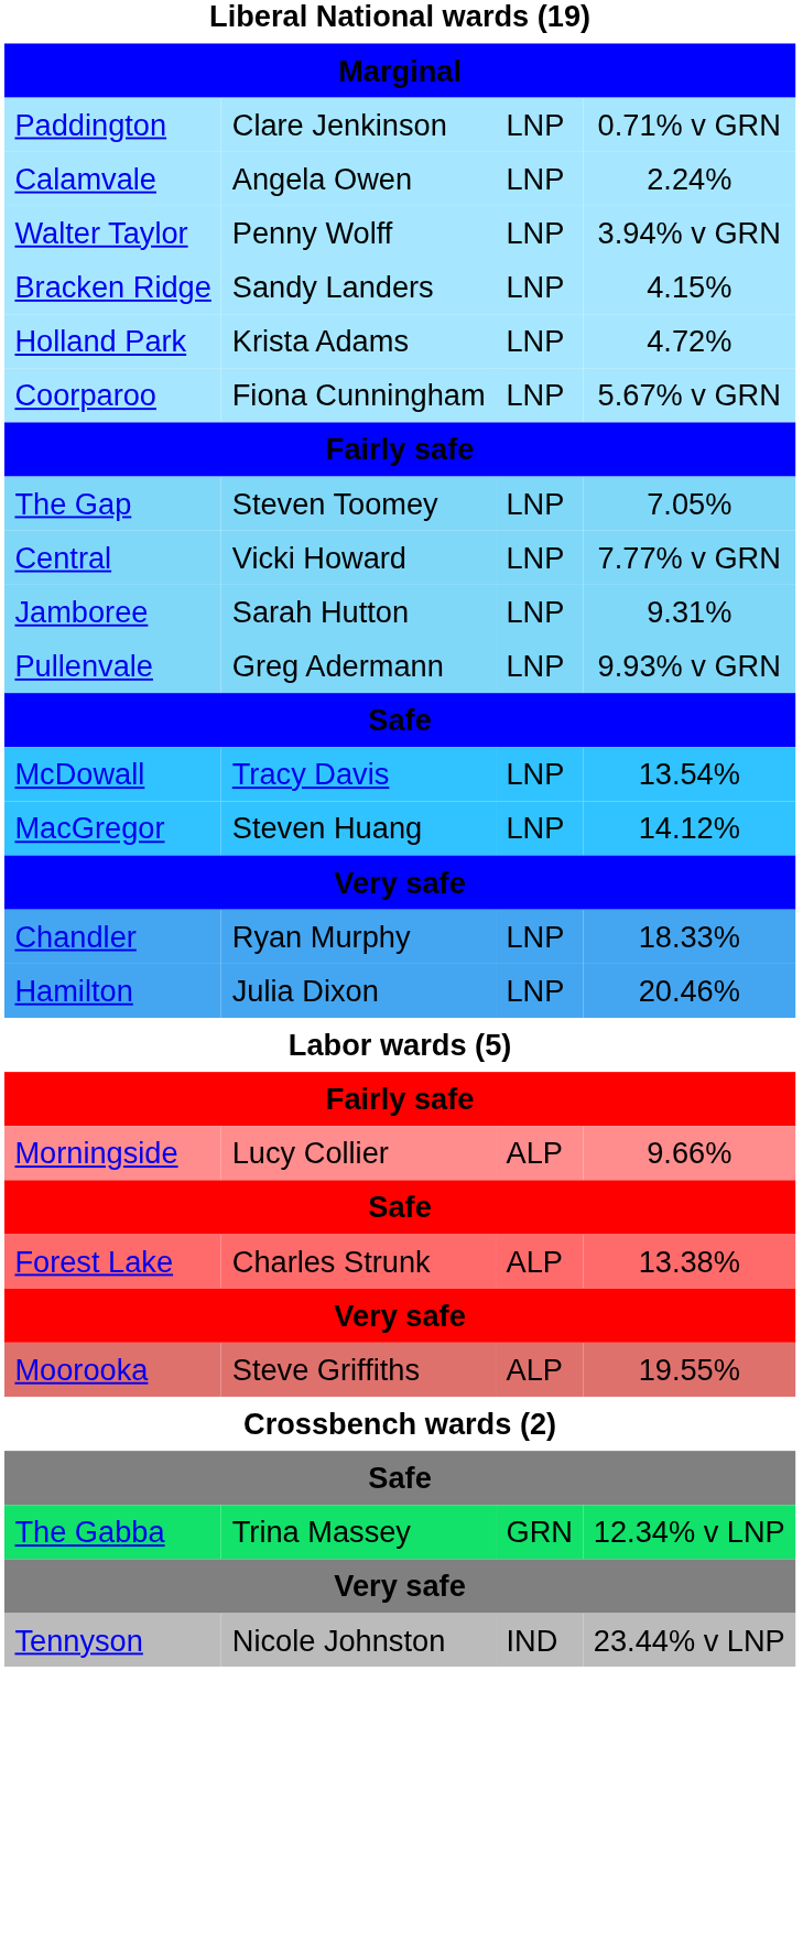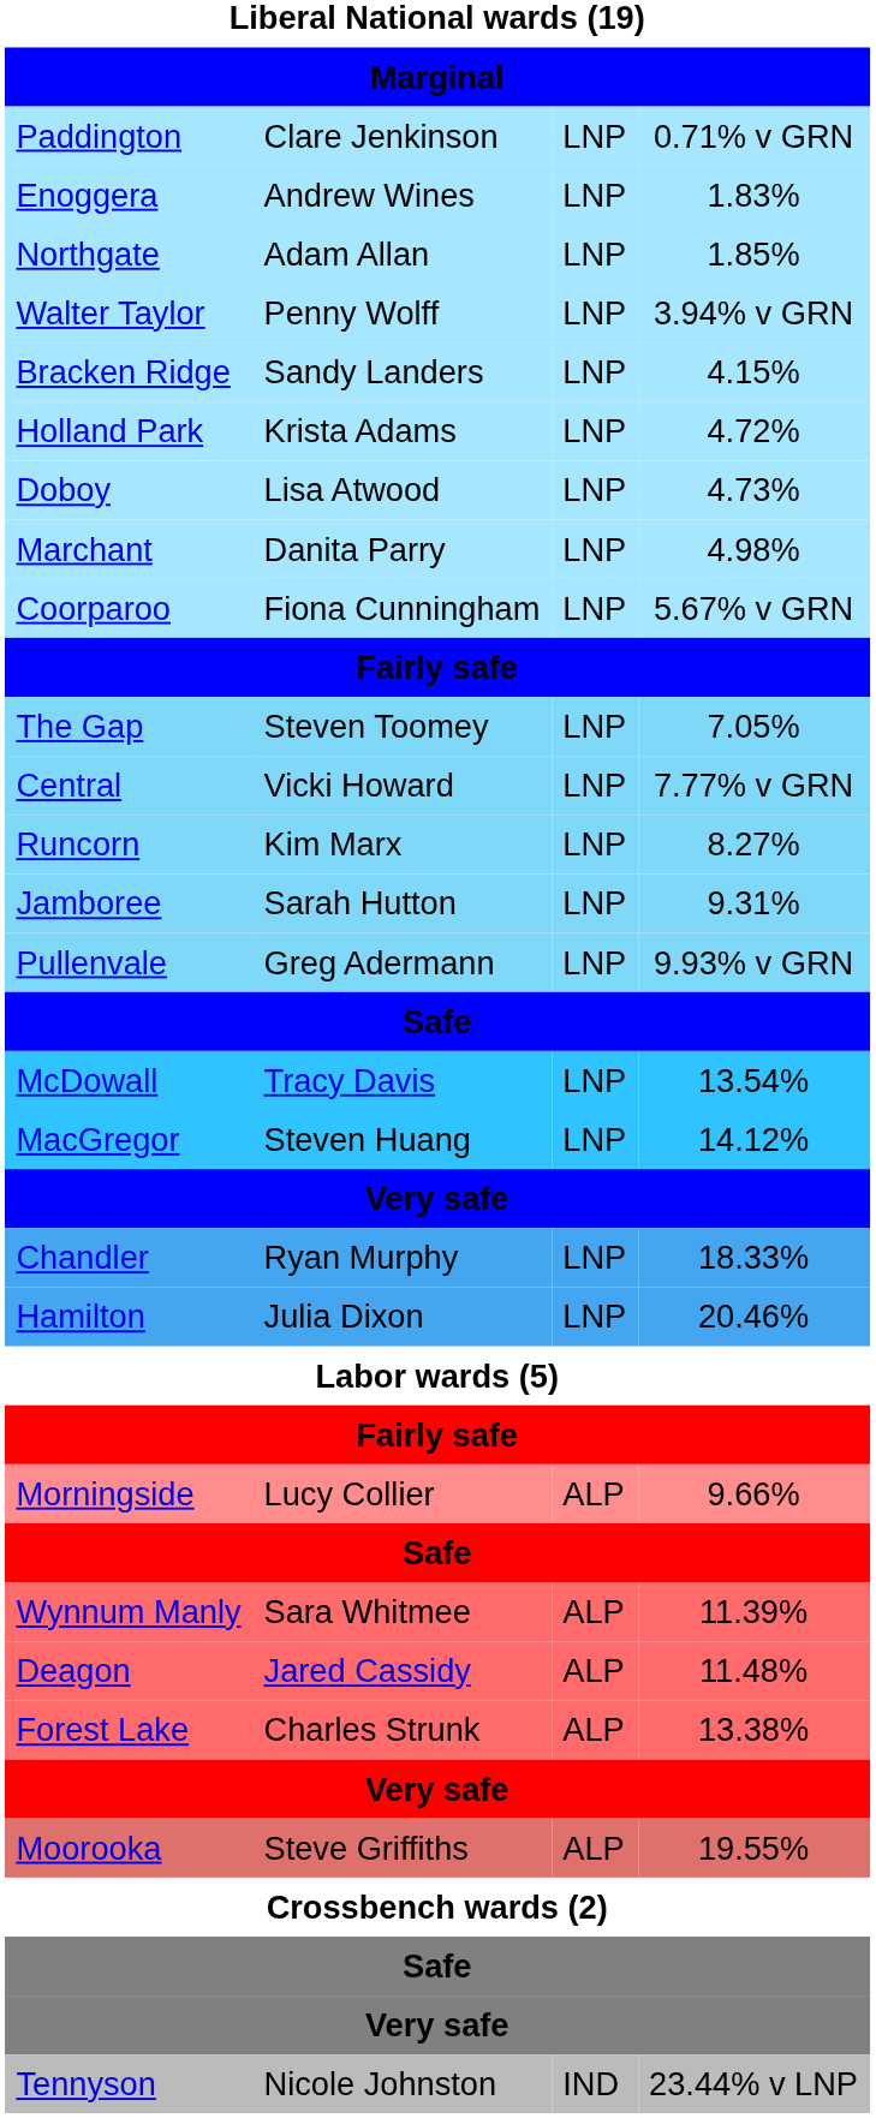 <table class="toccolours" cellpadding="5" cellspacing="0" style="float:left; margin-right:.5em; margin-top:.4em; font-size:90%;">
 <tr>
 <td colspan="4" style="text-align:center;"><strong>Liberal National wards (19)</strong></td>
 </tr>
 <tr>
 <td colspan="4"  style="text-align:center; background:blue;"><span><strong>Marginal</strong></span></td>
 </tr>
 <tr>
 <td style="text-align:left; background:#a6e7ff;"><a href='#'>Paddington</a></td>
 <td style="text-align:left; background:#a6e7ff;">Clare Jenkinson</td>
 <td style="text-align:left; background:#a6e7ff;">LNP</td>
 <td style="text-align:center; background:#a6e7ff;">0.71% v GRN</td>
 </tr>
 <tr>
-<td style="text-align:left; background:#a6e7ff;"><a href='#'>Calamvale</a></td>
-<td style="text-align:left; background:#a6e7ff;">Angela Owen</td>
+<td style="text-align:left; background:#a6e7ff;"><a href='#'>Enoggera</a></td>
+<td style="text-align:left; background:#a6e7ff;">Andrew Wines</td>
 <td style="text-align:left; background:#a6e7ff;">LNP</td>
-<td style="text-align:center; background:#a6e7ff;">2.24%</td>
+<td style="text-align:center; background:#a6e7ff;">1.83%</td>
+</tr>
+<tr>
+<td style="text-align:left; background:#a6e7ff;"><a href='#'>Northgate</a></td>
+<td style="text-align:left; background:#a6e7ff;">Adam Allan</td>
+<td style="text-align:left; background:#a6e7ff;">LNP</td>
+<td style="text-align:center; background:#a6e7ff;">1.85%</td>
 </tr>
 <tr>
 <td style="text-align:left; background:#a6e7ff;"><a href='#'>Walter Taylor</a></td>
 <td style="text-align:left; background:#a6e7ff;">Penny Wolff</td>
 <td style="text-align:left; background:#a6e7ff;">LNP</td>
 <td style="text-align:center; background:#a6e7ff;">3.94% v GRN</td>
 </tr>
 <tr>
 <td style="text-align:left; background:#a6e7ff;"><a href='#'>Bracken Ridge</a></td>
 <td style="text-align:left; background:#a6e7ff;">Sandy Landers</td>
 <td style="text-align:left; background:#a6e7ff;">LNP</td>
 <td style="text-align:center; background:#a6e7ff;">4.15%</td>
 </tr>
 <tr>
 <td style="text-align:left; background:#a6e7ff;"><a href='#'>Holland Park</a></td>
 <td style="text-align:left; background:#a6e7ff;">Krista Adams</td>
 <td style="text-align:left; background:#a6e7ff;">LNP</td>
 <td style="text-align:center; background:#a6e7ff;">4.72%</td>
+</tr>
+<tr>
+<td style="text-align:left; background:#a6e7ff;"><a href='#'>Doboy</a></td>
+<td style="text-align:left; background:#a6e7ff;">Lisa Atwood</td>
+<td style="text-align:left; background:#a6e7ff;">LNP</td>
+<td style="text-align:center; background:#a6e7ff;">4.73%</td>
+</tr>
+<tr>
+<td style="text-align:left; background:#a6e7ff;"><a href='#'>Marchant</a></td>
+<td style="text-align:left; background:#a6e7ff;">Danita Parry</td>
+<td style="text-align:left; background:#a6e7ff;">LNP</td>
+<td style="text-align:center; background:#a6e7ff;">4.98%</td>
 </tr>
 <tr>
 <td style="text-align:left; background:#a6e7ff;"><a href='#'>Coorparoo</a></td>
 <td style="text-align:left; background:#a6e7ff;">Fiona Cunningham</td>
 <td style="text-align:left; background:#a6e7ff;">LNP</td>
 <td style="text-align:center; background:#a6e7ff;">5.67% v GRN</td>
 </tr>
 <tr>
 <td colspan="4"  style="text-align:center; background:blue;"><span><strong>Fairly safe</strong></span></td>
 </tr>
 <tr>
 <td style="text-align:left; background:#80d8f9;"><a href='#'>The Gap</a></td>
 <td style="text-align:left; background:#80d8f9;">Steven Toomey</td>
 <td style="text-align:left; background:#80d8f9;">LNP</td>
 <td style="text-align:center; background:#80d8f9;">7.05%</td>
 </tr>
 <tr>
 <td style="text-align:left; background:#80d8f9;"><a href='#'>Central</a></td>
 <td style="text-align:left; background:#80d8f9;">Vicki Howard</td>
 <td style="text-align:left; background:#80d8f9;">LNP</td>
 <td style="text-align:center; background:#80d8f9;">7.77% v GRN</td>
+</tr>
+<tr>
+<td style="text-align:left; background:#80d8f9;"><a href='#'>Runcorn</a></td>
+<td style="text-align:left; background:#80d8f9;">Kim Marx</td>
+<td style="text-align:left; background:#80d8f9;">LNP</td>
+<td style="text-align:center; background:#80d8f9;">8.27%</td>
 </tr>
 <tr>
 <td style="text-align:left; background:#80d8f9;"><a href='#'>Jamboree</a></td>
 <td style="text-align:left; background:#80d8f9;">Sarah Hutton</td>
 <td style="text-align:left; background:#80d8f9;">LNP</td>
 <td style="text-align:center; background:#80d8f9;">9.31%</td>
 </tr>
 <tr>
 <td style="text-align:left; background:#80d8f9;"><a href='#'>Pullenvale</a></td>
 <td style="text-align:left; background:#80d8f9;">Greg Adermann</td>
 <td style="text-align:left; background:#80d8f9;">LNP</td>
 <td style="text-align:center; background:#80d8f9;">9.93% v GRN</td>
 </tr>
 <tr>
 <td colspan="4"  style="text-align:center; background:blue;"><span><strong>Safe</strong></span></td>
 </tr>
 <tr>
 <td style="text-align:left; background:#31c3ff;"><a href='#'>McDowall</a></td>
 <td style="text-align:left; background:#31c3ff;"><a href='#'>Tracy Davis</a></td>
 <td style="text-align:left; background:#31c3ff;">LNP</td>
 <td style="text-align:center; background:#31c3ff;">13.54%</td>
 </tr>
 <tr>
 <td style="text-align:left; background:#31c3ff;"><a href='#'>MacGregor</a></td>
 <td style="text-align:left; background:#31c3ff;">Steven Huang</td>
 <td style="text-align:left; background:#31c3ff;">LNP</td>
 <td style="text-align:center; background:#31c3ff;">14.12%</td>
 </tr>
 <tr>
 <td colspan="4"  style="text-align:center; background:blue;"><span><strong>Very safe</strong></span></td>
 </tr>
 <tr>
 <td style="text-align:left; background:#44a6f1;"><a href='#'>Chandler</a></td>
 <td style="text-align:left; background:#44a6f1;">Ryan Murphy</td>
 <td style="text-align:left; background:#44a6f1;">LNP</td>
 <td style="text-align:center; background:#44a6f1;">18.33%</td>
 </tr>
 <tr>
 <td style="text-align:left; background:#44a6f1;"><a href='#'>Hamilton</a></td>
 <td style="text-align:left; background:#44a6f1;">Julia Dixon</td>
 <td style="text-align:left; background:#44a6f1;">LNP</td>
 <td style="text-align:center; background:#44a6f1;">20.46%</td>
 </tr>
 <tr>
 <td colspan="4" style="text-align:center;"><strong>Labor wards (5)</strong></td>
 </tr>
 <tr>
 <td colspan="4"  style="text-align:center; background:red;"><span><strong>Fairly safe</strong></span></td>
 </tr>
 <tr>
 <td style="text-align:left; background:#ff8d8d;"><a href='#'>Morningside</a></td>
 <td style="text-align:left; background:#ff8d8d;">Lucy Collier</td>
 <td style="text-align:left; background:#ff8d8d;">ALP</td>
 <td style="text-align:center; background:#ff8d8d;">9.66%</td>
 </tr>
 <tr>
 <td colspan="4"  style="text-align:center; background:red;"><span><strong>Safe</strong></span></td>
 </tr>
 <tr>
+<td style="text-align:left; background:#ff6b6b;"><a href='#'>Wynnum Manly</a></td>
+<td style="text-align:left; background:#ff6b6b;">Sara Whitmee</td>
+<td style="text-align:left; background:#ff6b6b;">ALP</td>
+<td style="text-align:center; background:#ff6b6b;">11.39%</td>
+</tr>
+<tr>
+<td style="text-align:left; background:#ff6b6b;"><a href='#'>Deagon</a></td>
+<td style="text-align:left; background:#ff6b6b;"><a href='#'>Jared Cassidy</a></td>
+<td style="text-align:left; background:#ff6b6b;">ALP</td>
+<td style="text-align:center; background:#ff6b6b;">11.48%</td>
+</tr>
+<tr>
 <td style="text-align:left; background:#ff6b6b;"><a href='#'>Forest Lake</a></td>
 <td style="text-align:left; background:#ff6b6b;">Charles Strunk</td>
 <td style="text-align:left; background:#ff6b6b;">ALP</td>
 <td style="text-align:center; background:#ff6b6b;">13.38%</td>
 </tr>
 <tr>
 <td colspan="4"  style="text-align:center; background:red;"><span><strong>Very safe</strong></span></td>
 </tr>
 <tr>
 <td style="text-align:left; background:#df716d;"><a href='#'>Moorooka</a></td>
 <td style="text-align:left; background:#df716d;">Steve Griffiths</td>
 <td style="text-align:left; background:#df716d;">ALP</td>
 <td style="text-align:center; background:#df716d;">19.55%</td>
 </tr>
 <tr>
 <td colspan="4" style="text-align:center;"><strong>Crossbench wards (2)</strong></td>
 </tr>
 <tr>
 <td colspan="4"  style="text-align:center; background:gray;"><span><strong>Safe</strong></span></td>
 </tr>
 <tr>
-<td style="text-align:left; background:#12e269;"><a href='#'>The Gabba</a></td>
-<td style="text-align:left; background:#12e269;">Trina Massey</td>
-<td style="text-align:left; background:#12e269;">GRN</td>
-<td style="text-align:center; background:#12e269;">12.34% v LNP</td>
-</tr>
-<tr>
 <td colspan="4"  style="text-align:center; background:gray;"><span><strong>Very safe</strong></span></td>
 </tr>
 <tr>
 <td style="text-align:left; background:#bbbbbb;"><a href='#'>Tennyson</a></td>
 <td style="text-align:left; background:#bbbbbb;">Nicole Johnston</td>
 <td style="text-align:left; background:#bbbbbb;">IND</td>
 <td style="text-align:center; background:#bbbbbb;">23.44% v LNP</td>
 </tr>
 <tr>
 </tr>
 </table>
